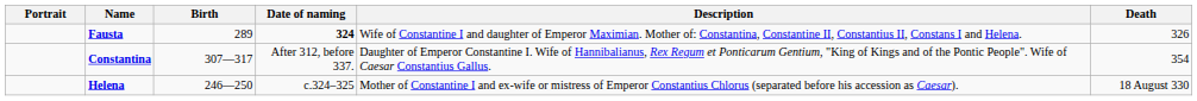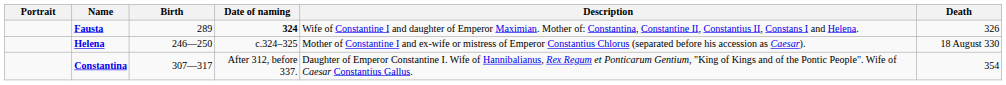 <table width=100% class="wikitable">
 <tr>
 <th style="width:100px">Portrait</th>
 <th>Name</th>
 <th style="width:8em">Birth</th>
 <th style="width:8em">Date of naming</th>
 <th>Description</th>
 <th style="width:8em">Death</th>
 </tr>
 <tr>
 <td></td>
 <td><strong><a href='#'>Fausta</a></strong><br></td>
 <td style="text-align:right">289</td>
 <td style="text-align:right"><strong>324</strong></td>
 <td>Wife of <a href='#'>Constantine I</a> and daughter of Emperor <a href='#'>Maximian</a>. Mother of: <a href='#'>Constantina</a>, <a href='#'>Constantine II</a>, <a href='#'>Constantius II</a>, <a href='#'>Constans I</a> and <a href='#'>Helena</a>.</td>
 <td style="text-align:right">326</td>
 </tr>
 <tr>
 <td></td>
+<td><a href='#'><strong>Helena</strong></a><br></td>
+<td style="text-align:right">246—250</td>
+<td style="text-align:right">c.324–325</td>
+<td>Mother of <a href='#'>Constantine I</a> and ex-wife or mistress of Emperor <a href='#'>Constantius Chlorus</a> (separated before his accession as <a href='#'><em>Caesar</em></a>).</td>
+<td style="text-align:right">18 August 330</td>
+</tr>
+<tr>
+<td></td>
 <td><strong><a href='#'>Constantina</a></strong><br></td>
 <td style="text-align:right">307—317</td>
 <td style="text-align:right">After 312, before 337.</td>
 <td>Daughter of Emperor Constantine I. Wife of <a href='#'>Hannibalianus</a>, <em><a href='#'>Rex Regum</a> et Ponticarum Gentium</em>, "King of Kings and of the Pontic People". Wife of <em>Caesar</em> <a href='#'>Constantius Gallus</a>.</td>
 <td style="text-align:right">354</td>
 </tr>
-<tr>
-<td></td>
-<td><a href='#'><strong>Helena</strong></a><br></td>
-<td style="text-align:right">246—250</td>
-<td style="text-align:right">c.324–325</td>
-<td>Mother of <a href='#'>Constantine I</a> and ex-wife or mistress of Emperor <a href='#'>Constantius Chlorus</a> (separated before his accession as <a href='#'><em>Caesar</em></a>).</td>
-<td style="text-align:right">18 August 330</td>
-</tr>
 </table>
